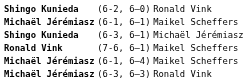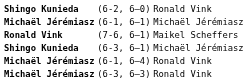 <table>
 <tr>
 <td><strong>Shingo Kunieda</strong></td>
 <td style="text-align:center;">(6-2, 6–0)</td>
 <td>Ronald Vink</td>
 </tr>
 <tr>
 <td><strong>Michaël Jérémiasz</strong></td>
 <td style="text-align:center;">(6-1, 6–1)</td>
+<td>Michaël Jérémiasz</td>
+</tr>
+<tr>
+<td><strong>Ronald Vink</strong></td>
+<td style="text-align:center;">(7-6, 6–1)</td>
 <td>Maikel Scheffers</td>
 </tr>
 <tr>
 <td><strong>Shingo Kunieda</strong></td>
 <td style="text-align:center;">(6-3, 6–1)</td>
 <td>Michaël Jérémiasz</td>
 </tr>
 <tr>
-<td><strong>Ronald Vink</strong></td>
-<td style="text-align:center;">(7-6, 6–1)</td>
-<td>Maikel Scheffers</td>
-</tr>
-<tr>
 <td><strong>Michaël Jérémiasz</strong></td>
 <td style="text-align:center;">(6-1, 6–4)</td>
-<td>Maikel Scheffers</td>
+<td>Ronald Vink</td>
 </tr>
 <tr>
 <td><strong>Michaël Jérémiasz</strong></td>
 <td style="text-align:center;">(6-3, 6–3)</td>
 <td>Ronald Vink</td>
 </tr>
 </table>
